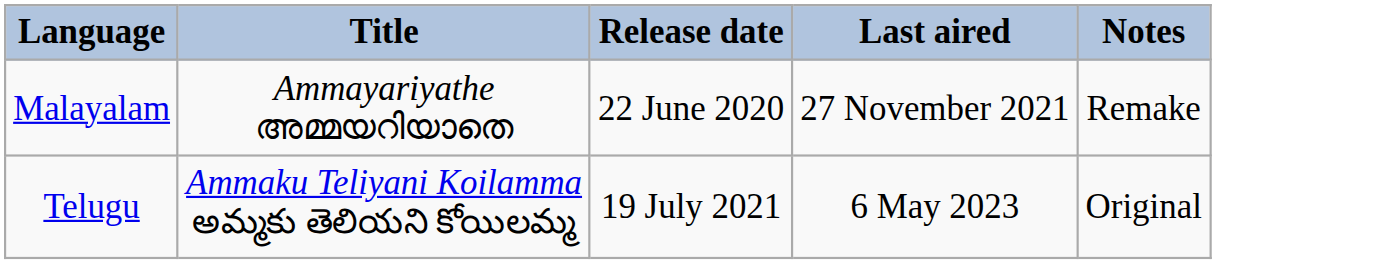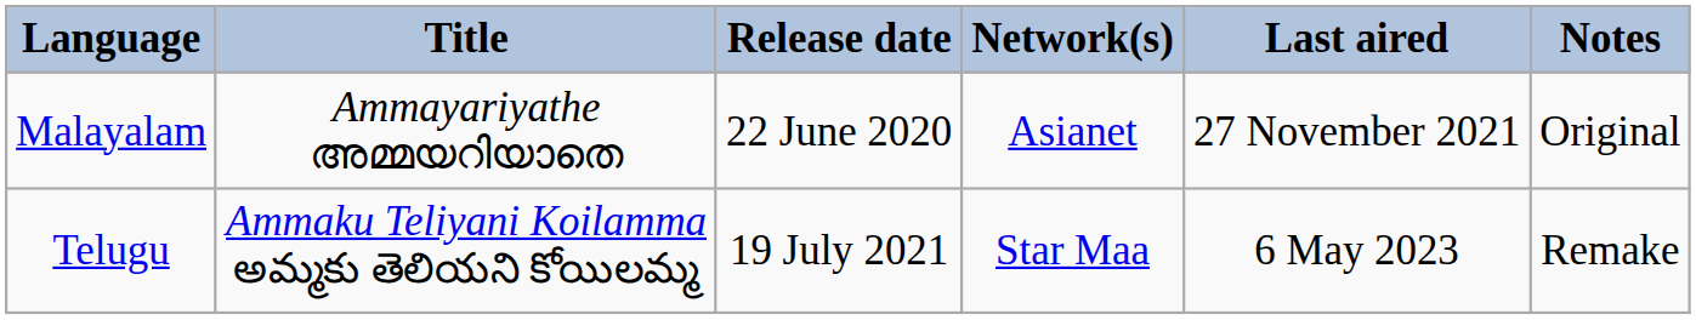 <table class="wikitable" style="text-align:center;">
 <tr>
 <th style="background:LightSteelBlue">Language</th>
 <th style="background:LightSteelBlue;">Title</th>
 <th style="background:LightSteelBlue;">Release date</th>
+<th style="background:LightSteelBlue;">Network(s)</th>
 <th style="background:LightSteelBlue;">Last aired</th>
 <th style="background:LightSteelBlue;">Notes</th>
 </tr>
 <tr>
 <td><a href='#'>Malayalam</a></td>
 <td><em>Ammayariyathe</em> <br> അമ്മയറിയാതെ</td>
 <td>22 June 2020</td>
+<td><a href='#'>Asianet</a></td>
 <td>27 November 2021</td>
-<td>Remake</td>
+<td>Original</td>
 </tr>
 <tr>
 <td><a href='#'>Telugu</a></td>
 <td><em><a href='#'>Ammaku Teliyani Koilamma</a></em> <br> అమ్మకు తెలియని కోయిలమ్మ</td>
 <td>19 July 2021</td>
+<td><a href='#'>Star Maa</a></td>
 <td>6 May 2023</td>
-<td>Original</td>
+<td>Remake</td>
 </tr>
 </table>
